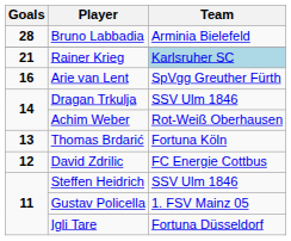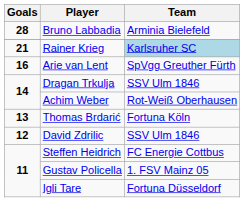 <table class="wikitable">
 <tr>
 <th>Goals</th>
 <th>Player</th>
 <th>Team</th>
 </tr>
 <tr>
 <td rowspan="1" align=center><strong>28</strong></td>
 <td> <a href='#'>Bruno Labbadia</a></td>
 <td><a href='#'>Arminia Bielefeld</a></td>
 </tr>
 <tr>
 </tr>
 <tr>
 <td rowspan="1" align=center><strong>21</strong></td>
 <td> <a href='#'>Rainer Krieg</a></td>
 <td style="background: lightblue;"><a href='#'>Karlsruher SC</a></td>
 </tr>
 <tr>
 <td rowspan="1" align=center><strong>16</strong></td>
 <td> <a href='#'>Arie van Lent</a></td>
 <td><a href='#'>SpVgg Greuther Fürth</a></td>
 </tr>
 <tr>
 <td rowspan="2" align=center><strong>14</strong></td>
 <td> <a href='#'>Dragan Trkulja</a></td>
 <td><a href='#'>SSV Ulm 1846</a></td>
 </tr>
 <tr>
 <td> <a href='#'>Achim Weber</a></td>
 <td><a href='#'>Rot-Weiß Oberhausen</a></td>
 </tr>
 <tr>
 <td rowspan="1" align=center><strong>13</strong></td>
 <td> <a href='#'>Thomas Brdarić</a></td>
 <td><a href='#'>Fortuna Köln</a></td>
 </tr>
 <tr>
 <td rowspan="1" align=center><strong>12</strong></td>
 <td> <a href='#'>David Zdrilic</a></td>
-<td><a href='#'>FC Energie Cottbus</a></td>
+<td><a href='#'>SSV Ulm 1846</a></td>
 </tr>
 <tr>
 <td rowspan="3" align=center><strong>11</strong></td>
 <td> <a href='#'>Steffen Heidrich</a></td>
-<td><a href='#'>SSV Ulm 1846</a></td>
+<td><a href='#'>FC Energie Cottbus</a></td>
 </tr>
 <tr>
 <td> <a href='#'>Gustav Policella</a></td>
 <td><a href='#'>1. FSV Mainz 05</a></td>
 </tr>
 <tr>
 <td> <a href='#'>Igli Tare</a></td>
 <td><a href='#'>Fortuna Düsseldorf</a></td>
 </tr>
 </table>
